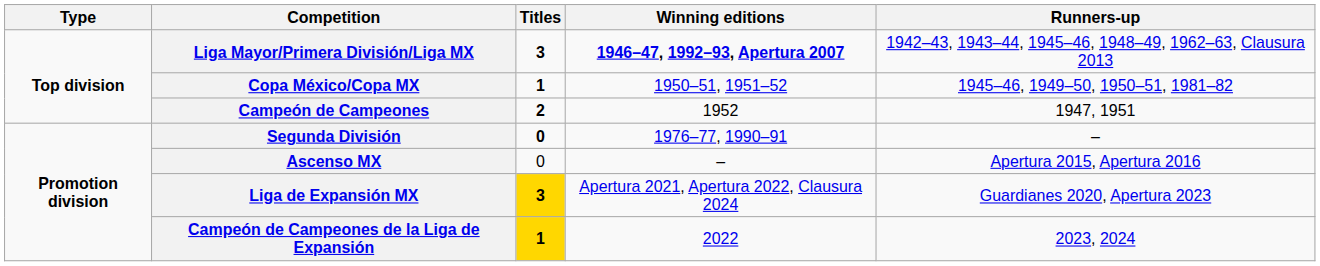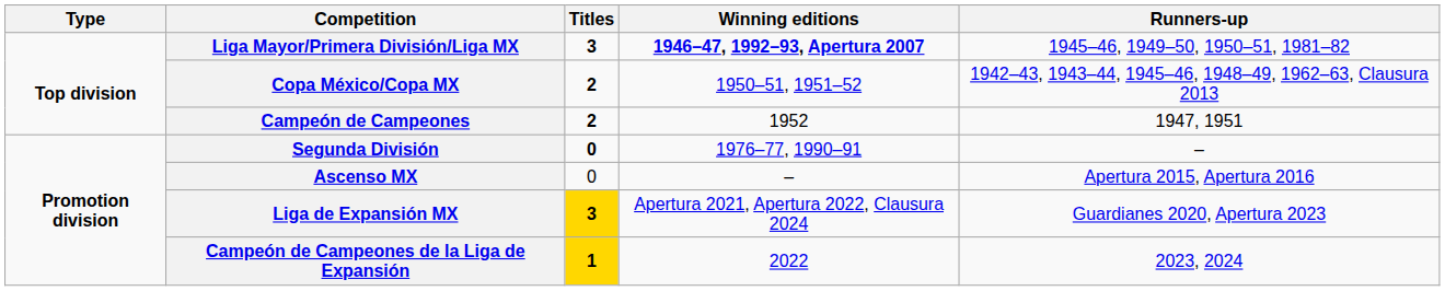 <table class="wikitable plainrowheaders" style="font-size:95%; text-align: center;">
 <tr>
 <th>Type</th>
 <th>Competition</th>
 <th>Titles</th>
 <th>Winning editions</th>
 <th>Runners-up</th>
 </tr>
 <tr>
 <td rowspan="3"><br><strong>Top division</strong></td>
 <th scope=col><a href='#'>Liga Mayor/Primera División/Liga MX</a></th>
 <td><strong>3</strong></td>
 <td><strong><a href='#'>1946–47</a>, <a href='#'>1992–93</a>, <a href='#'>Apertura 2007</a></strong></td>
-<td><a href='#'>1942–43</a>, <a href='#'>1943–44</a>, <a href='#'>1945–46</a>, <a href='#'>1948–49</a>, <a href='#'>1962–63</a>, <a href='#'>Clausura 2013</a></td>
+<td><a href='#'>1945–46</a>, <a href='#'>1949–50</a>, <a href='#'>1950–51</a>, <a href='#'>1981–82</a></td>
 </tr>
 <tr>
 <th scope=col><a href='#'>Copa México/Copa MX</a></th>
-<td><strong>1</strong></td>
+<td><strong>2</strong></td>
 <td><a href='#'>1950–51</a>, <a href='#'>1951–52</a></td>
-<td><a href='#'>1945–46</a>, <a href='#'>1949–50</a>, <a href='#'>1950–51</a>, <a href='#'>1981–82</a></td>
+<td><a href='#'>1942–43</a>, <a href='#'>1943–44</a>, <a href='#'>1945–46</a>, <a href='#'>1948–49</a>, <a href='#'>1962–63</a>, <a href='#'>Clausura 2013</a></td>
 </tr>
 <tr>
 <th scope=col><a href='#'>Campeón de Campeones</a></th>
 <td><strong>2</strong></td>
 <td>1952</td>
 <td>1947, 1951</td>
 </tr>
 <tr>
 <td rowspan="4"><strong>Promotion division</strong></td>
 <th scope="col"><a href='#'>Segunda División</a></th>
 <td><strong>0</strong></td>
 <td><a href='#'>1976–77</a>, <a href='#'>1990–91</a></td>
 <td>–</td>
 </tr>
 <tr>
 <th scope="col"><a href='#'>Ascenso MX</a></th>
 <td>0</td>
 <td>–</td>
 <td><a href='#'>Apertura 2015</a>, <a href='#'>Apertura 2016</a></td>
 </tr>
 <tr>
 <th scope="col"><a href='#'>Liga de Expansión MX</a></th>
 <td bgcolor="gold"><strong>3</strong></td>
 <td><a href='#'>Apertura 2021</a>, <a href='#'>Apertura 2022</a>, <a href='#'>Clausura 2024</a></td>
 <td><a href='#'>Guardianes 2020</a>, <a href='#'>Apertura 2023</a></td>
 </tr>
 <tr>
 <th scope=col><a href='#'>Campeón de Campeones de la Liga de Expansión</a></th>
 <td bgcolor="gold"><strong>1</strong></td>
 <td><a href='#'>2022</a></td>
 <td><a href='#'>2023</a>, <a href='#'>2024</a></td>
 </tr>
 </table>
